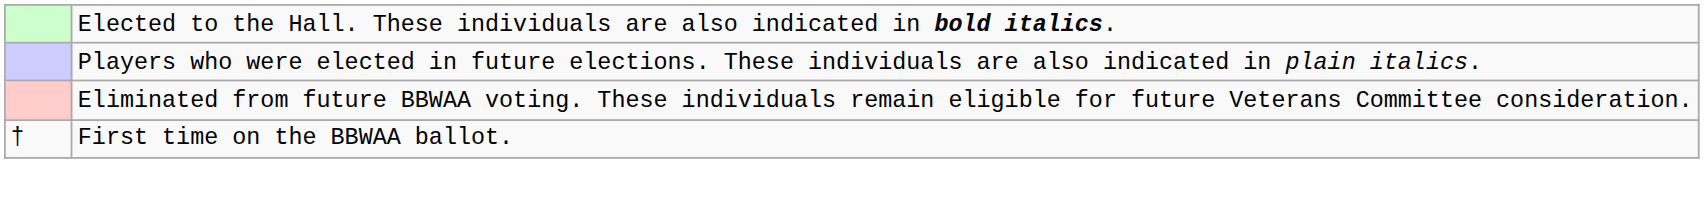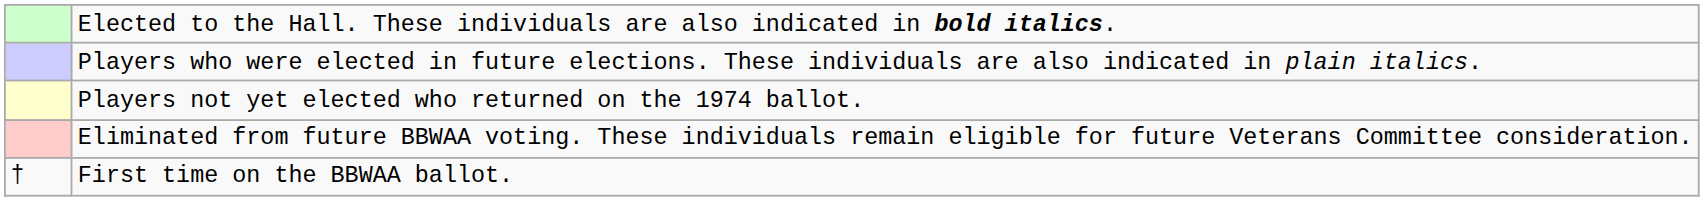 <table class="wikitable">
 <tr>
 <td bgcolor="#ccffcc">    </td>
 <td>Elected to the Hall. These individuals are also indicated in <strong><em>bold italics</em></strong>.</td>
 </tr>
 <tr>
 <td bgcolor="#ccccff">    </td>
 <td>Players who were elected in future elections. These individuals are also indicated in <em>plain italics</em>.</td>
 </tr>
 <tr>
+<td bgcolor="#ffffcc">    </td>
+<td>Players not yet elected who returned on the 1974 ballot.</td>
+</tr>
+<tr>
 <td bgcolor="#ffcccc">    </td>
 <td>Eliminated from future BBWAA voting. These individuals remain eligible for future Veterans Committee consideration.</td>
 </tr>
 <tr>
 <td>†</td>
 <td>First time on the BBWAA ballot.</td>
 </tr>
 </table>
